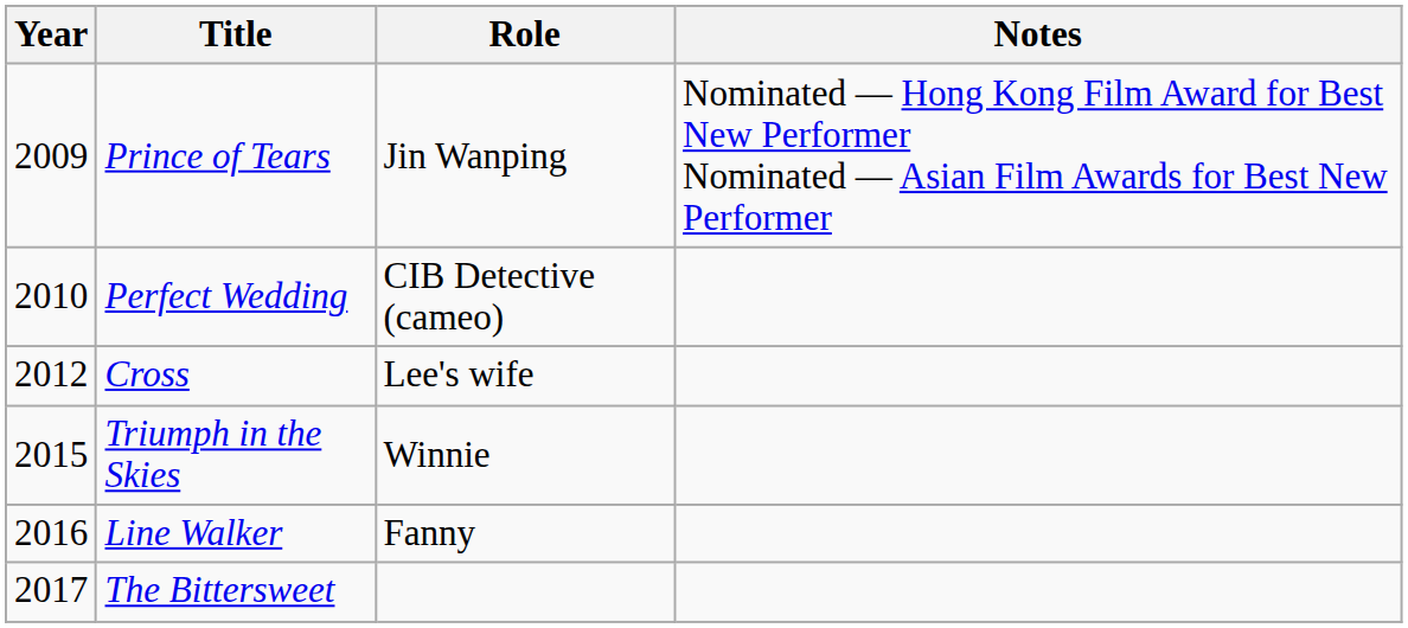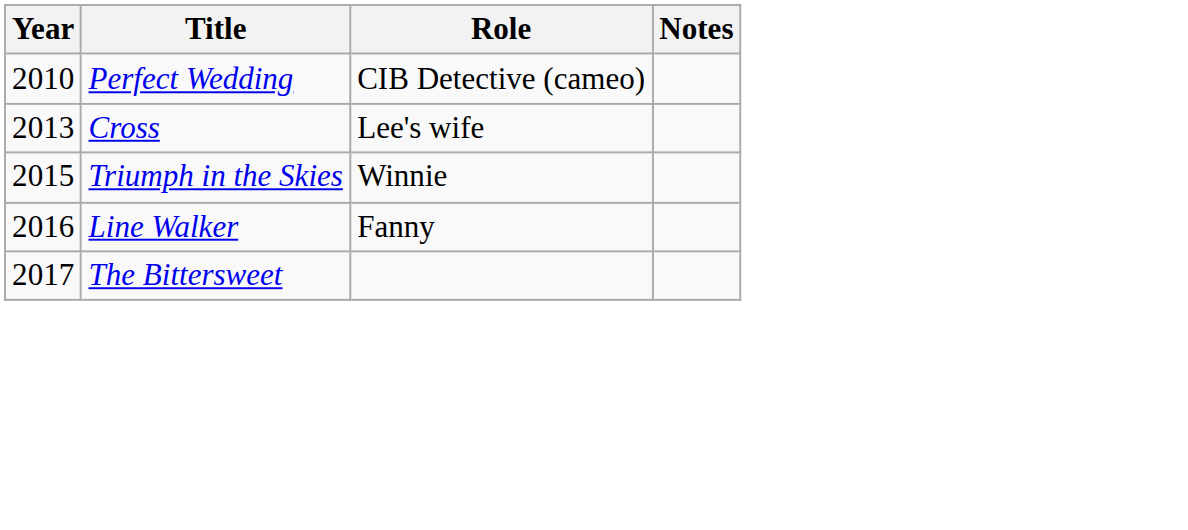 <table class="wikitable plainrowheaders sortable">
 <tr>
 <th scope="col">Year</th>
 <th scope="col">Title</th>
 <th scope="col">Role</th>
 <th scope="col" class="unsortable">Notes</th>
 </tr>
 <tr>
-<td>2009</td>
-<td><em><a href='#'>Prince of Tears</a></em></td>
-<td>Jin Wanping</td>
-<td>Nominated — <a href='#'>Hong Kong Film Award for Best New Performer</a><br>Nominated — <a href='#'>Asian Film Awards for Best New Performer</a></td>
-</tr>
-<tr>
 <td>2010</td>
 <td><em><a href='#'>Perfect Wedding</a></em></td>
 <td>CIB Detective (cameo)</td>
 <td></td>
 </tr>
 <tr>
-<td>2012</td>
+<td>2013</td>
 <td><em><a href='#'>Cross</a></em></td>
 <td>Lee's wife</td>
 <td></td>
 </tr>
 <tr>
 <td>2015</td>
 <td><em><a href='#'>Triumph in the Skies</a></em></td>
 <td>Winnie</td>
 <td></td>
 </tr>
 <tr>
 <td>2016</td>
 <td><em><a href='#'>Line Walker</a></em></td>
 <td>Fanny</td>
 <td></td>
 </tr>
 <tr>
 <td>2017</td>
 <td><em><a href='#'>The Bittersweet</a></em></td>
 <td></td>
 </tr>
 </table>
